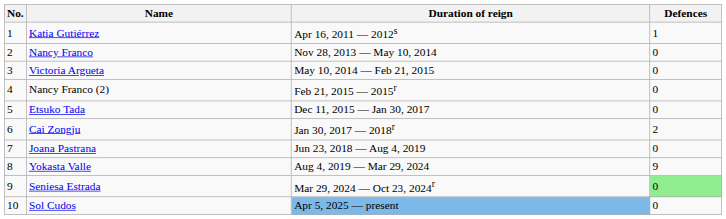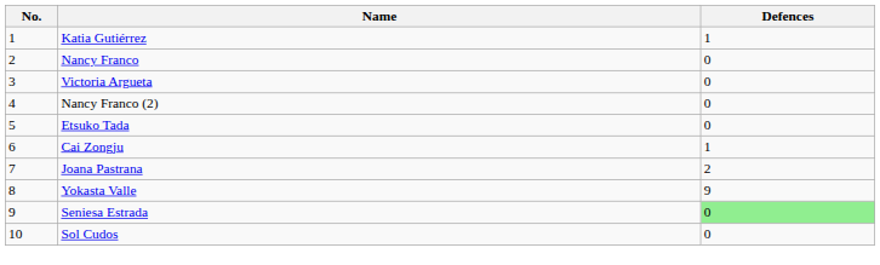 <table class="wikitable" width=80%>
 <tr>
 <th width=3%>No.</th>
 <th width=37%>Name</th>
-<th width=50%>Duration of reign</th>
 <th width=10%>Defences</th>
 </tr>
 <tr>
 <td>1</td>
 <td align=left> <a href='#'>Katia Gutiérrez</a></td>
-<td>Apr 16, 2011 — 2012<sup>s</sup></td>
 <td>1</td>
 </tr>
 <tr>
 <td>2</td>
 <td align=left> <a href='#'>Nancy Franco</a></td>
-<td>Nov 28, 2013 — May 10, 2014</td>
 <td>0</td>
 </tr>
 <tr>
 <td>3</td>
 <td align=left> <a href='#'>Victoria Argueta</a></td>
-<td>May 10, 2014 — Feb 21, 2015</td>
 <td>0</td>
 </tr>
 <tr>
 <td>4</td>
 <td align=left> Nancy Franco (2)</td>
-<td>Feb 21, 2015 — 2015<sup>r</sup></td>
 <td>0</td>
 </tr>
 <tr>
 <td>5</td>
 <td align=left> <a href='#'>Etsuko Tada</a></td>
-<td>Dec 11, 2015 — Jan 30, 2017</td>
 <td>0</td>
 </tr>
 <tr>
 <td>6</td>
 <td align=left> <a href='#'>Cai Zongju</a></td>
-<td>Jan 30, 2017 — 2018<sup>r</sup></td>
-<td>2</td>
+<td>1</td>
 </tr>
 <tr>
 <td>7</td>
 <td align=left> <a href='#'>Joana Pastrana</a></td>
-<td>Jun 23, 2018 — Aug 4, 2019</td>
-<td>0</td>
+<td>2</td>
 </tr>
 <tr>
 <td>8</td>
 <td align=left> <a href='#'>Yokasta Valle</a></td>
-<td>Aug 4, 2019 — Mar 29, 2024</td>
 <td>9</td>
 </tr>
 <tr>
 <td>9</td>
 <td align=left> <a href='#'>Seniesa Estrada</a></td>
-<td>Mar 29, 2024 — Oct 23, 2024<sup>r</sup></td>
 <td style="background: lightgreen;">0</td>
 </tr>
 <tr>
 <td>10</td>
 <td align=left> <a href='#'>Sol Cudos</a></td>
-<td style="background:#7CB9E8;" width=5px>Apr 5, 2025 — present</td>
 <td>0</td>
 </tr>
 </table>
